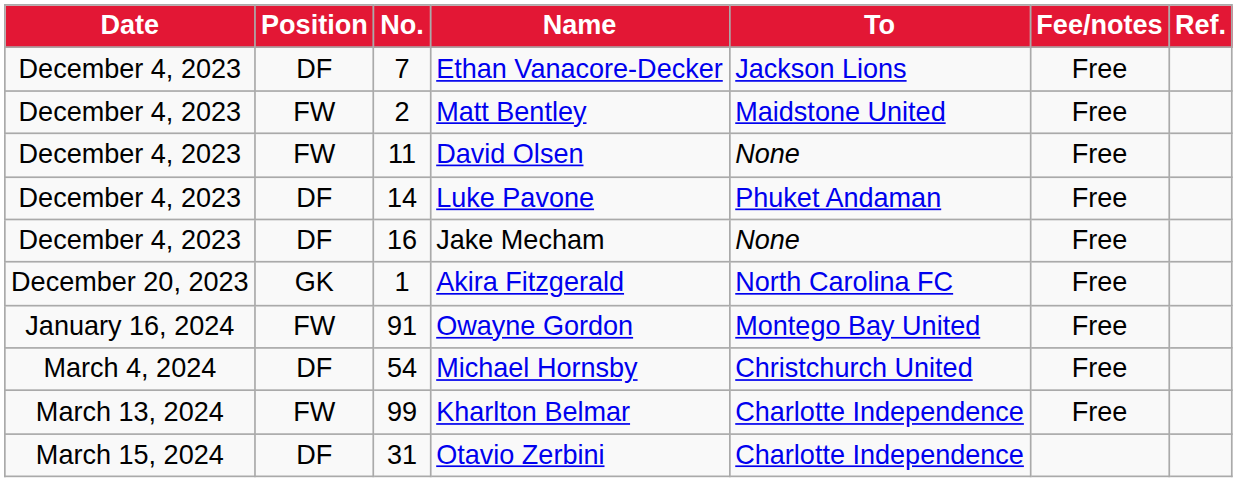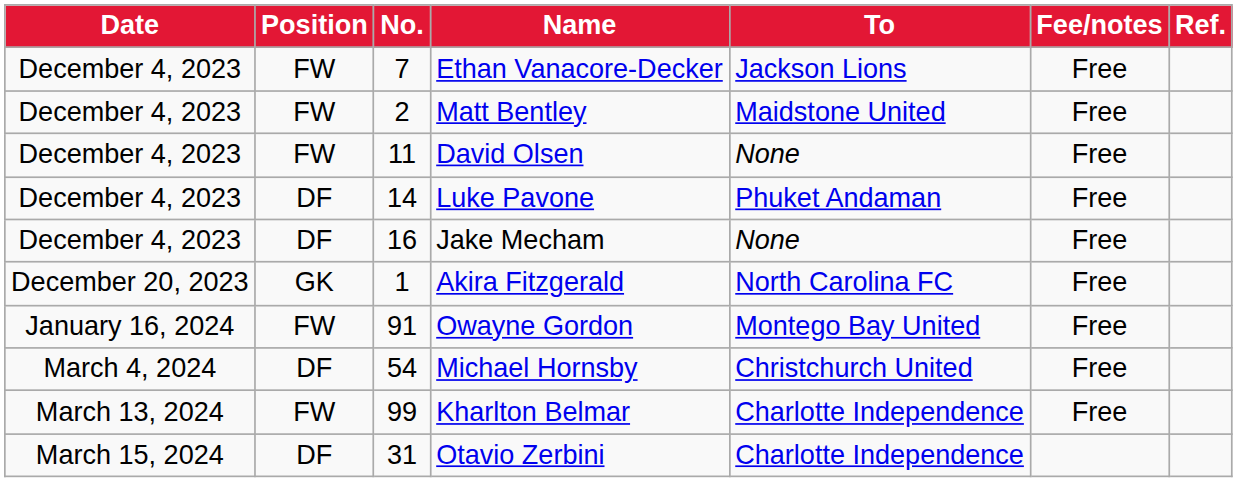 <table class="wikitable" style="text-align:center">
 <tr>
 <th style="background:#E31735; color:#FFFFFF;">Date</th>
 <th style="background:#E31735; color:#FFFFFF;">Position</th>
 <th style="background:#E31735; color:#FFFFFF;">No.</th>
 <th style="background:#E31735; color:#FFFFFF;">Name</th>
 <th style="background:#E31735; color:#FFFFFF;">To</th>
 <th style="background:#E31735; color:#FFFFFF;">Fee/notes</th>
 <th style="background:#E31735; color:#FFFFFF;">Ref.</th>
 </tr>
 <tr>
 <td>December 4, 2023</td>
-<td>DF</td>
+<td>FW</td>
 <td>7</td>
 <td align="left"> <a href='#'>Ethan Vanacore-Decker</a></td>
 <td align="left"> <a href='#'>Jackson Lions</a></td>
 <td>Free</td>
 <td></td>
 </tr>
 <tr>
 <td>December 4, 2023</td>
 <td>FW</td>
 <td>2</td>
 <td align="left"> <a href='#'>Matt Bentley</a></td>
 <td align="left"> <a href='#'>Maidstone United</a></td>
 <td>Free</td>
 <td></td>
 </tr>
 <tr>
 <td>December 4, 2023</td>
 <td>FW</td>
 <td>11</td>
 <td align="left"> <a href='#'>David Olsen</a></td>
 <td align="left"><em>None</em></td>
 <td>Free</td>
 <td></td>
 </tr>
 <tr>
 <td>December 4, 2023</td>
 <td>DF</td>
 <td>14</td>
 <td align="left"> <a href='#'>Luke Pavone</a></td>
 <td align="left"> <a href='#'>Phuket Andaman</a></td>
 <td>Free</td>
 <td></td>
 </tr>
 <tr>
 <td>December 4, 2023</td>
 <td>DF</td>
 <td>16</td>
 <td align="left"> Jake Mecham</td>
 <td align="left"><em>None</em></td>
 <td>Free</td>
 <td></td>
 </tr>
 <tr>
 <td>December 20, 2023</td>
 <td>GK</td>
 <td>1</td>
 <td align="left"> <a href='#'>Akira Fitzgerald</a></td>
 <td align="left"> <a href='#'>North Carolina FC</a></td>
 <td>Free</td>
 <td></td>
 </tr>
 <tr>
 <td>January 16, 2024</td>
 <td>FW</td>
 <td>91</td>
 <td align="left"> <a href='#'>Owayne Gordon</a></td>
 <td align="left"> <a href='#'>Montego Bay United</a></td>
 <td>Free</td>
 <td></td>
 </tr>
 <tr>
 <td>March 4, 2024</td>
 <td>DF</td>
 <td>54</td>
 <td align="left"> <a href='#'>Michael Hornsby</a></td>
 <td align="left"> <a href='#'>Christchurch United</a></td>
 <td>Free</td>
 <td></td>
 </tr>
 <tr>
 <td>March 13, 2024</td>
 <td>FW</td>
 <td>99</td>
 <td align="left"> <a href='#'>Kharlton Belmar</a></td>
 <td align="left"> <a href='#'>Charlotte Independence</a></td>
 <td>Free</td>
 <td></td>
 </tr>
 <tr>
 <td>March 15, 2024</td>
 <td>DF</td>
 <td>31</td>
 <td align="left"> <a href='#'>Otavio Zerbini</a></td>
 <td align="left"> <a href='#'>Charlotte Independence</a></td>
 <td></td>
 <td></td>
 </tr>
 </table>
